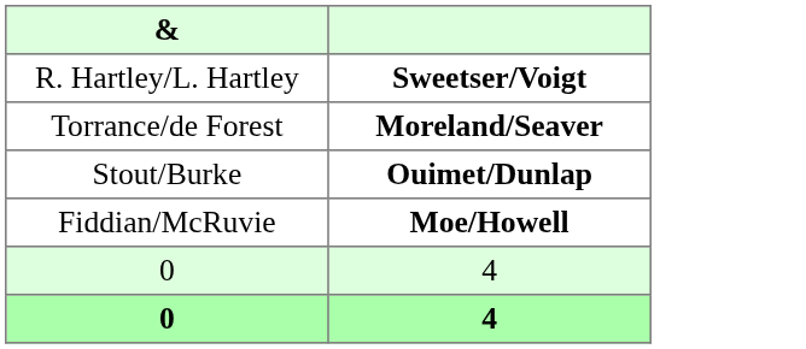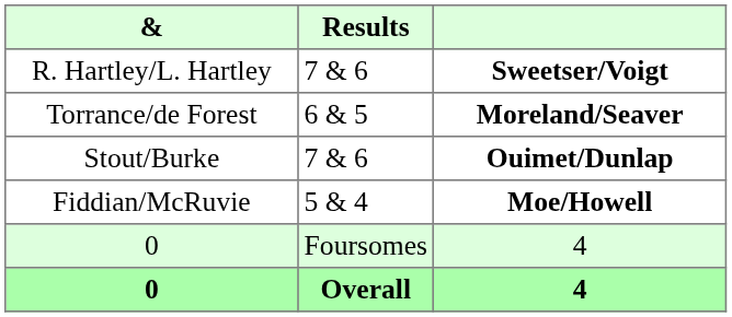 <table border="1" cellpadding="3" style="border-collapse:collapse; text-align:center;">
 <tr style="background:#ddffdd;">
 <th width=160> & </th>
+<th>Results</th>
 <th width=160></th>
 </tr>
 <tr>
 <td>R. Hartley/L. Hartley</td>
+<td align=left> 7 & 6</td>
 <td><strong>Sweetser/Voigt</strong></td>
 </tr>
 <tr>
 <td>Torrance/de Forest</td>
+<td align=left> 6 & 5</td>
 <td><strong>Moreland/Seaver</strong></td>
 </tr>
 <tr>
 <td>Stout/Burke</td>
+<td align=left> 7 & 6</td>
 <td><strong>Ouimet/Dunlap</strong></td>
 </tr>
 <tr>
 <td>Fiddian/McRuvie</td>
+<td align=left> 5 & 4</td>
 <td><strong>Moe/Howell</strong></td>
 </tr>
 <tr style="background:#ddffdd;">
 <td>0</td>
+<td>Foursomes</td>
 <td>4</td>
 </tr>
 <tr style="background:#aaffaa;">
 <th>0</th>
+<th>Overall</th>
 <th>4</th>
 </tr>
 </table>
